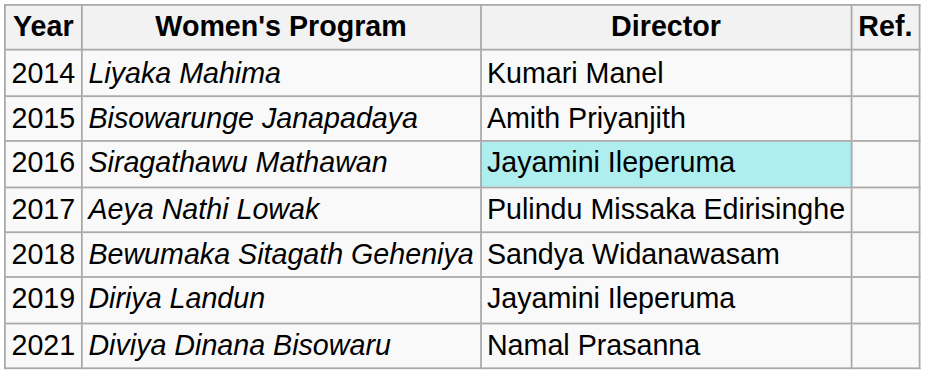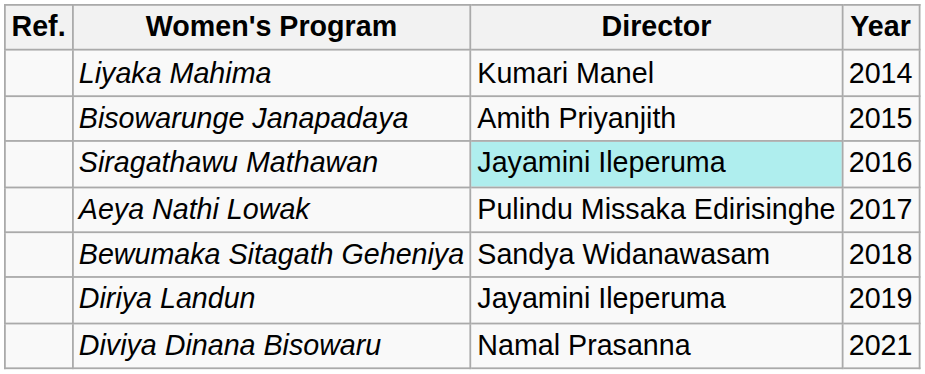 <table class="wikitable">
 <tr>
-<th>Year</th>
+<th>Ref.</th>
 <th>Women's Program</th>
 <th>Director</th>
-<th>Ref.</th>
+<th>Year</th>
 </tr>
 <tr>
-<td>2014</td>
+<td></td>
 <td><em>Liyaka Mahima</em></td>
 <td>Kumari Manel</td>
-<td></td>
+<td>2014</td>
 </tr>
 <tr>
-<td>2015</td>
+<td></td>
 <td><em>Bisowarunge Janapadaya</em></td>
 <td>Amith Priyanjith</td>
-<td></td>
+<td>2015</td>
 </tr>
 <tr>
-<td>2016</td>
+<td></td>
 <td><em>Siragathawu Mathawan</em></td>
 <td style="background: paleturquoise;">Jayamini Ileperuma</td>
-<td></td>
+<td>2016</td>
 </tr>
 <tr>
-<td>2017</td>
+<td></td>
 <td><em>Aeya Nathi Lowak</em></td>
 <td>Pulindu Missaka Edirisinghe</td>
-<td></td>
+<td>2017</td>
 </tr>
 <tr>
-<td>2018</td>
+<td></td>
 <td><em>Bewumaka Sitagath Geheniya</em></td>
 <td>Sandya Widanawasam</td>
-<td></td>
+<td>2018</td>
 </tr>
 <tr>
-<td>2019</td>
+<td></td>
 <td><em>Diriya Landun</em></td>
 <td>Jayamini Ileperuma</td>
-<td></td>
+<td>2019</td>
 </tr>
 <tr>
-<td>2021</td>
+<td></td>
 <td><em>Diviya Dinana Bisowaru</em></td>
 <td>Namal Prasanna</td>
-<td></td>
+<td>2021</td>
 </tr>
 </table>
